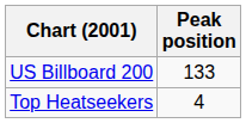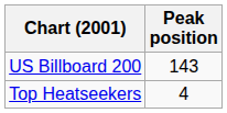 <table class="wikitable sortable">
 <tr>
 <th>Chart (2001)</th>
 <th>Peak<br>position</th>
 </tr>
 <tr>
 <td><a href='#'>US Billboard 200</a></td>
-<td style="text-align:center;">133</td>
+<td style="text-align:center;">143</td>
 </tr>
 <tr>
 <td><a href='#'>Top Heatseekers</a></td>
 <td style="text-align:center;">4</td>
 </tr>
 </table>
